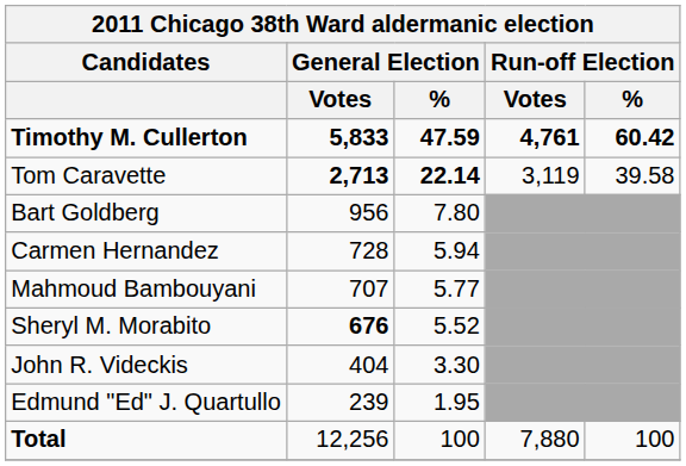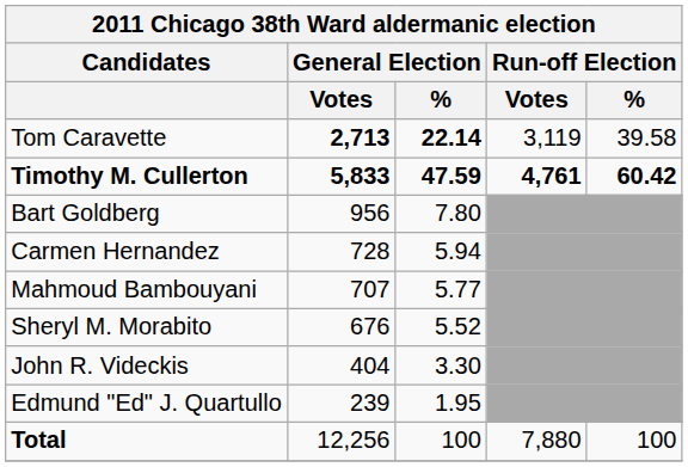 <table class=wikitable>
 <tr>
 <th colspan=5>2011 Chicago 38th Ward aldermanic election</th>
 </tr>
 <tr>
 <th colspan=1><strong>Candidates</strong></th>
 <th colspan=2><strong>General Election</strong></th>
 <th colspan=2><strong>Run-off Election</strong></th>
 </tr>
 <tr>
 <th></th>
 <th>Votes</th>
 <th>%</th>
 <th>Votes</th>
 <th>%</th>
 </tr>
 <tr>
+<td>Tom Caravette</td>
+<td align="right"><strong>2,713</strong></td>
+<td align="right"><strong>22.14</strong></td>
+<td align="right">3,119</td>
+<td align="right">39.58</td>
+</tr>
+<tr>
 <td><strong>Timothy M. Cullerton</strong></td>
 <td align="right"><strong>5,833</strong></td>
 <td align="right"><strong>47.59</strong></td>
 <td align="right"><strong>4,761</strong></td>
 <td align="right"><strong>60.42</strong></td>
-</tr>
-<tr>
-<td>Tom Caravette</td>
-<td align="right"><strong>2,713</strong></td>
-<td align="right"><strong>22.14</strong></td>
-<td align="right">3,119</td>
-<td align="right">39.58</td>
 </tr>
 <tr>
 <td>Bart Goldberg</td>
 <td align="right">956</td>
 <td align="right">7.80</td>
 <td colspan=2 bgcolor=darkgray></td>
 </tr>
 <tr>
 <td>Carmen Hernandez</td>
 <td align="right">728</td>
 <td align="right">5.94</td>
 <td colspan=2 bgcolor=darkgray></td>
 </tr>
 <tr>
 <td>Mahmoud Bambouyani</td>
 <td align="right">707</td>
 <td align="right">5.77</td>
 <td colspan=2 bgcolor=darkgray></td>
 </tr>
 <tr>
 <td>Sheryl M. Morabito</td>
-<td align="right"><strong>676</strong></td>
+<td align="right">676</td>
 <td align="right">5.52</td>
 <td colspan=2 bgcolor=darkgray></td>
 </tr>
 <tr>
 <td>John R. Videckis</td>
 <td align="right">404</td>
 <td align="right">3.30</td>
 <td colspan=2 bgcolor=darkgray></td>
 </tr>
 <tr>
 <td>Edmund "Ed" J. Quartullo</td>
 <td align="right">239</td>
 <td align="right">1.95</td>
 <td colspan=2 bgcolor=darkgray></td>
 </tr>
 <tr>
 <td><strong>Total</strong></td>
 <td align="right">12,256</td>
 <td align="right">100</td>
 <td align="right">7,880</td>
 <td align="right">100</td>
 </tr>
 <tr>
 </tr>
 </table>
